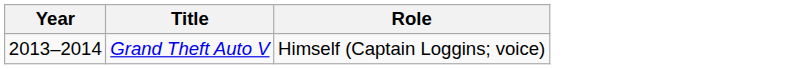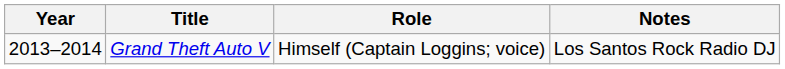 <table class="wikitable">
 <tr>
 <th>Year</th>
 <th>Title</th>
 <th>Role</th>
+<th>Notes</th>
 </tr>
 <tr>
 <td>2013–2014</td>
 <td><em><a href='#'>Grand Theft Auto V</a></em></td>
 <td>Himself (Captain Loggins; voice)</td>
+<td>Los Santos Rock Radio DJ</td>
 </tr>
 </table>
